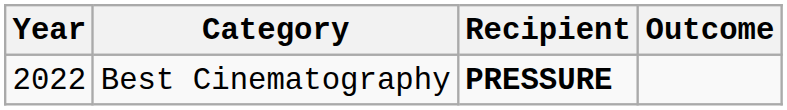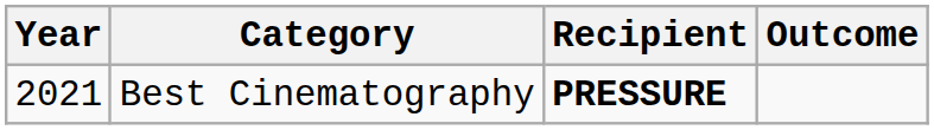 <table class="wikitable plainrowheaders sortable">
 <tr>
 <th scope="col">Year</th>
 <th scope="col">Category</th>
 <th scope="col">Recipient</th>
 <th scope="col">Outcome</th>
 </tr>
 <tr>
-<td>2022</td>
+<td>2021</td>
 <td>Best Cinematography</td>
 <td><strong>PRESSURE</strong></td>
 <td></td>
 </tr>
 </table>
